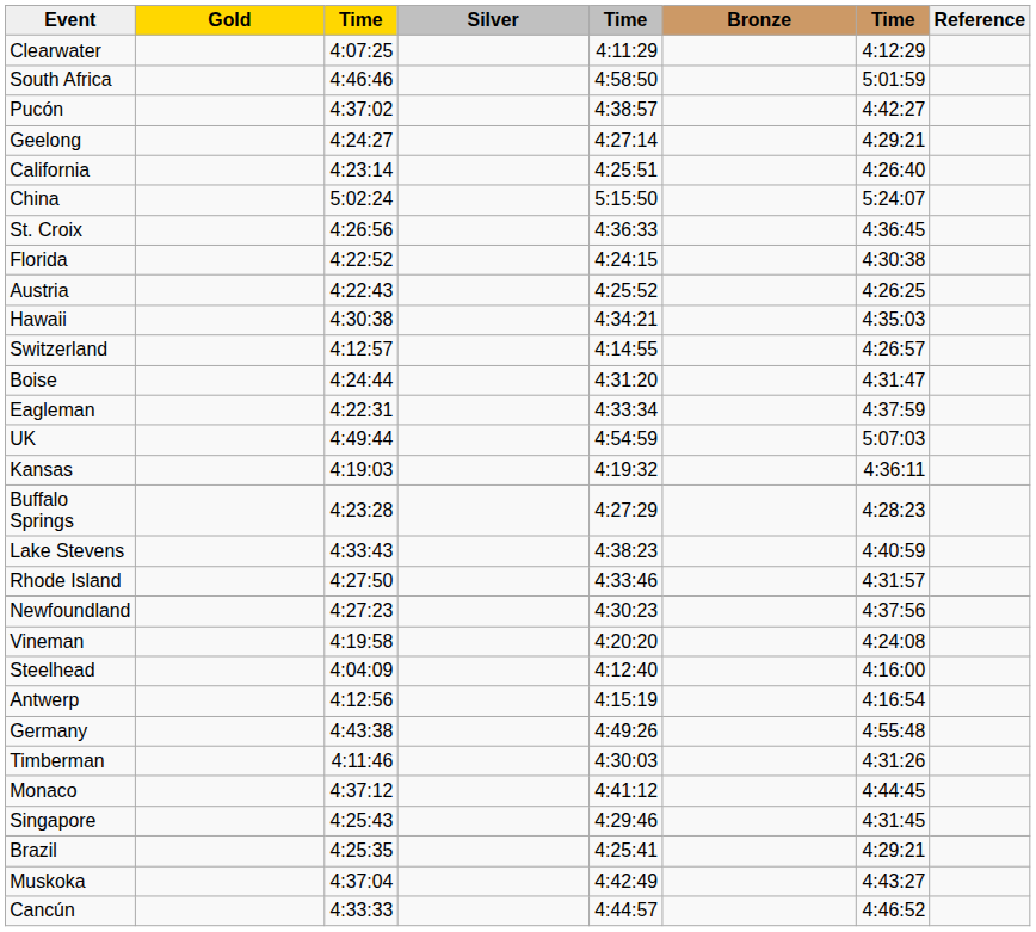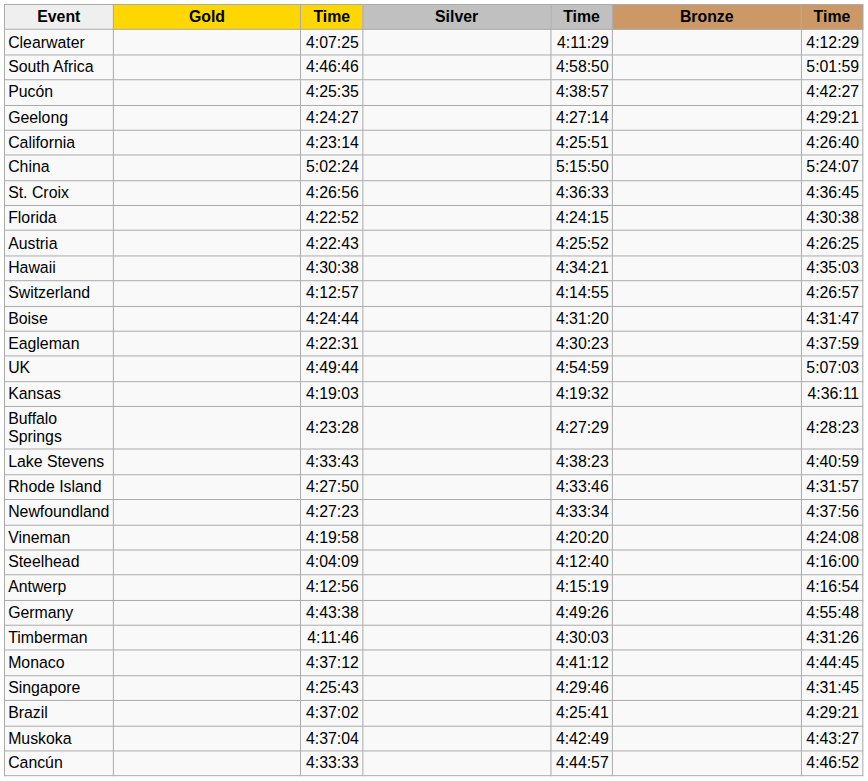 <table class="wikitable sortable">
 <tr align="center">
 <td width="90" bgcolor="efefef"><strong>Event</strong></td>
 <td width="190" bgcolor="gold"><strong>Gold</strong></td>
 <td width="55" bgcolor="gold"><strong>Time</strong></td>
 <td width="190" bgcolor="silver"><strong>Silver</strong></td>
 <td width="55" bgcolor="silver"><strong>Time</strong></td>
 <td width="190" bgcolor="cc9966"><strong>Bronze</strong></td>
 <td width="55" bgcolor="cc9966"><strong>Time</strong></td>
-<td class="unsortable" bgcolor="efefef"><strong>Reference</strong></td>
 </tr>
 <tr>
 <td>Clearwater</td>
 <td></td>
 <td align="right">4:07:25</td>
 <td></td>
 <td align="right">4:11:29</td>
 <td></td>
 <td align="right">4:12:29</td>
-<td></td>
 </tr>
 <tr>
 <td>South Africa</td>
 <td></td>
 <td align="right">4:46:46</td>
 <td></td>
 <td align="right">4:58:50</td>
 <td></td>
 <td align="right">5:01:59</td>
-<td></td>
 </tr>
 <tr>
 <td>Pucón</td>
 <td></td>
-<td align="right">4:37:02</td>
+<td align="right">4:25:35</td>
 <td></td>
 <td align="right">4:38:57</td>
 <td></td>
 <td align="right">4:42:27</td>
-<td></td>
 </tr>
 <tr>
 <td>Geelong</td>
 <td></td>
 <td align="right">4:24:27</td>
 <td></td>
 <td align="right">4:27:14</td>
 <td></td>
 <td align="right">4:29:21</td>
-<td></td>
 </tr>
 <tr>
 <td>California</td>
 <td></td>
 <td align="right">4:23:14</td>
 <td></td>
 <td align="right">4:25:51</td>
 <td></td>
 <td align="right">4:26:40</td>
-<td></td>
 </tr>
 <tr>
 <td>China</td>
 <td></td>
 <td align="right">5:02:24</td>
 <td></td>
 <td align="right">5:15:50</td>
 <td></td>
 <td align="right">5:24:07</td>
-<td></td>
 </tr>
 <tr>
 <td>St. Croix</td>
 <td></td>
 <td align="right">4:26:56</td>
 <td></td>
 <td align="right">4:36:33</td>
 <td></td>
 <td align="right">4:36:45</td>
-<td></td>
 </tr>
 <tr>
 <td>Florida</td>
 <td></td>
 <td align="right">4:22:52</td>
 <td></td>
 <td align="right">4:24:15</td>
 <td></td>
 <td align="right">4:30:38</td>
-<td></td>
 </tr>
 <tr>
 <td>Austria</td>
 <td></td>
 <td align="right">4:22:43</td>
 <td></td>
 <td align="right">4:25:52</td>
 <td></td>
 <td align="right">4:26:25</td>
-<td></td>
 </tr>
 <tr>
 <td>Hawaii</td>
 <td></td>
 <td align="right">4:30:38</td>
 <td></td>
 <td align="right">4:34:21</td>
 <td></td>
 <td align="right">4:35:03</td>
-<td></td>
 </tr>
 <tr>
 <td>Switzerland</td>
 <td></td>
 <td align="right">4:12:57</td>
 <td></td>
 <td align="right">4:14:55</td>
 <td></td>
 <td align="right">4:26:57</td>
-<td></td>
 </tr>
 <tr>
 <td>Boise</td>
 <td></td>
 <td align="right">4:24:44</td>
 <td></td>
 <td align="right">4:31:20</td>
 <td></td>
 <td align="right">4:31:47</td>
-<td></td>
 </tr>
 <tr>
 <td>Eagleman</td>
 <td></td>
 <td align="right">4:22:31</td>
 <td></td>
-<td align="right">4:33:34</td>
+<td align="right">4:30:23</td>
 <td></td>
 <td align="right">4:37:59</td>
-<td></td>
 </tr>
 <tr>
 <td>UK</td>
 <td></td>
 <td align="right">4:49:44</td>
 <td></td>
 <td align="right">4:54:59</td>
 <td></td>
 <td align="right">5:07:03</td>
-<td></td>
 </tr>
 <tr>
 <td>Kansas</td>
 <td></td>
 <td align="right">4:19:03</td>
 <td></td>
 <td align="right">4:19:32</td>
 <td></td>
 <td align="right">4:36:11</td>
-<td></td>
 </tr>
 <tr>
 <td>Buffalo Springs</td>
 <td></td>
 <td align="right">4:23:28</td>
 <td></td>
 <td align="right">4:27:29</td>
 <td></td>
 <td align="right">4:28:23</td>
-<td></td>
 </tr>
 <tr>
 <td>Lake Stevens</td>
 <td></td>
 <td align="right">4:33:43</td>
 <td></td>
 <td align="right">4:38:23</td>
 <td></td>
 <td align="right">4:40:59</td>
-<td></td>
 </tr>
 <tr>
 <td>Rhode Island</td>
 <td></td>
 <td align="right">4:27:50</td>
 <td></td>
 <td align="right">4:33:46</td>
 <td></td>
 <td align="right">4:31:57</td>
-<td></td>
 </tr>
 <tr>
 <td>Newfoundland</td>
 <td></td>
 <td align="right">4:27:23</td>
 <td></td>
-<td align="right">4:30:23</td>
+<td align="right">4:33:34</td>
 <td></td>
 <td align="right">4:37:56</td>
-<td></td>
 </tr>
 <tr>
 <td>Vineman</td>
 <td></td>
 <td align="right">4:19:58</td>
 <td></td>
 <td align="right">4:20:20</td>
 <td></td>
 <td align="right">4:24:08</td>
-<td></td>
 </tr>
 <tr>
 <td>Steelhead</td>
 <td></td>
 <td align="right">4:04:09</td>
 <td></td>
 <td align="right">4:12:40</td>
 <td></td>
 <td align="right">4:16:00</td>
-<td></td>
 </tr>
 <tr>
 <td>Antwerp</td>
 <td></td>
 <td align="right">4:12:56</td>
 <td></td>
 <td align="right">4:15:19</td>
 <td></td>
 <td align="right">4:16:54</td>
-<td></td>
 </tr>
 <tr>
 <td>Germany</td>
 <td></td>
 <td align="right">4:43:38</td>
 <td></td>
 <td align="right">4:49:26</td>
 <td></td>
 <td align="right">4:55:48</td>
-<td></td>
 </tr>
 <tr>
 <td>Timberman</td>
 <td></td>
 <td align="right">4:11:46</td>
 <td></td>
 <td align="right">4:30:03</td>
 <td></td>
 <td align="right">4:31:26</td>
-<td></td>
 </tr>
 <tr>
 <td>Monaco</td>
 <td></td>
 <td align="right">4:37:12</td>
 <td></td>
 <td align="right">4:41:12</td>
 <td></td>
 <td align="right">4:44:45</td>
-<td></td>
 </tr>
 <tr>
 <td>Singapore</td>
 <td></td>
 <td align="right">4:25:43</td>
 <td></td>
 <td align="right">4:29:46</td>
 <td></td>
 <td align="right">4:31:45</td>
-<td></td>
 </tr>
 <tr>
 <td>Brazil</td>
 <td></td>
-<td align="right">4:25:35</td>
+<td align="right">4:37:02</td>
 <td></td>
 <td align="right">4:25:41</td>
 <td></td>
 <td align="right">4:29:21</td>
-<td></td>
 </tr>
 <tr>
 <td>Muskoka</td>
 <td></td>
 <td align="right">4:37:04</td>
 <td></td>
 <td align="right">4:42:49</td>
 <td></td>
 <td align="right">4:43:27</td>
-<td></td>
 </tr>
 <tr>
 <td>Cancún</td>
 <td></td>
 <td align="right">4:33:33</td>
 <td></td>
 <td align="right">4:44:57</td>
 <td></td>
 <td align="right">4:46:52</td>
-<td></td>
 </tr>
 </table>
